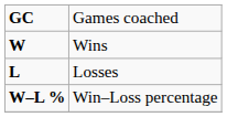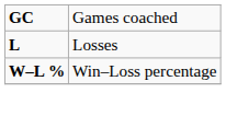 <table class="wikitable" style="font-size:100%;">
 <tr>
 <td><strong>GC</strong></td>
 <td>Games coached</td>
-</tr>
-<tr>
-<td><strong>W</strong></td>
-<td>Wins</td>
 </tr>
 <tr>
 <td><strong>L</strong></td>
 <td>Losses</td>
 </tr>
 <tr>
 <td><strong>W–L %</strong></td>
 <td>Win–Loss percentage</td>
 </tr>
 <tr>
 </tr>
 </table>
